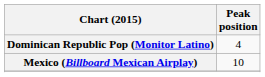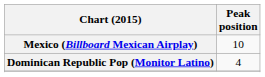 <table class="wikitable sortable plainrowheaders" style="text-align:center">
 <tr>
 <th scope="col">Chart (2015)</th>
 <th scope="col">Peak<br> position</th>
 </tr>
 <tr>
+<th scope="row">Mexico (<a href='#'><em>Billboard</em> Mexican Airplay</a>)</th>
+<td>10</td>
+</tr>
+<tr>
 <th scope="row">Dominican Republic Pop (<a href='#'>Monitor Latino</a>)</th>
 <td>4</td>
-</tr>
-<tr>
-<th scope="row">Mexico (<a href='#'><em>Billboard</em> Mexican Airplay</a>)</th>
-<td>10</td>
 </tr>
 <tr>
 </tr>
 <tr>
 </tr>
 <tr>
 </tr>
 <tr>
 </tr>
 <tr>
 </tr>
 </table>
